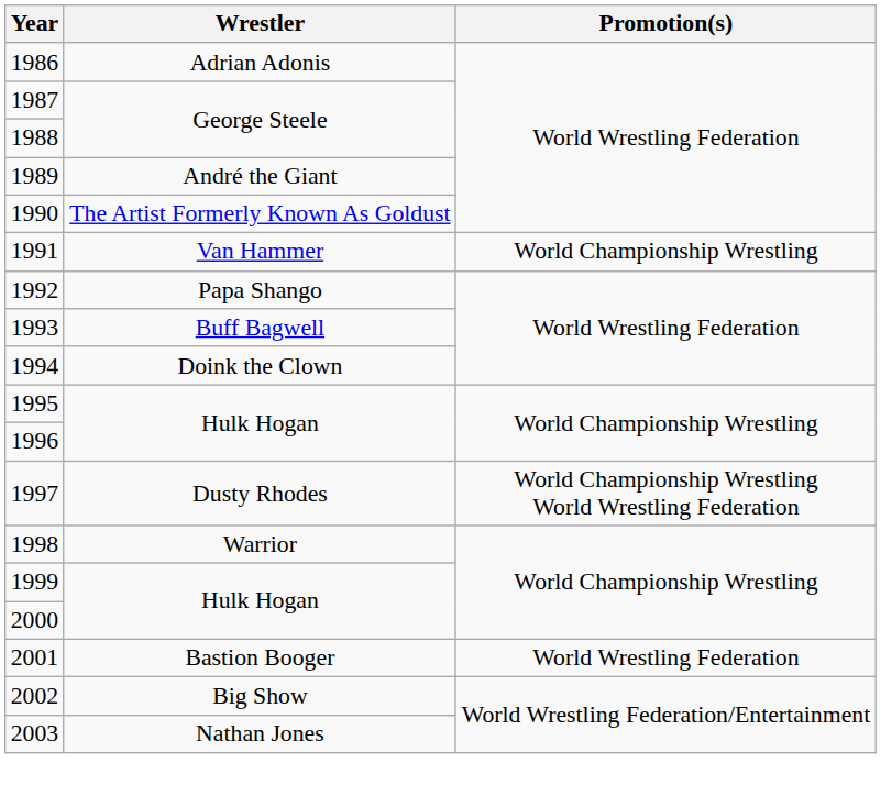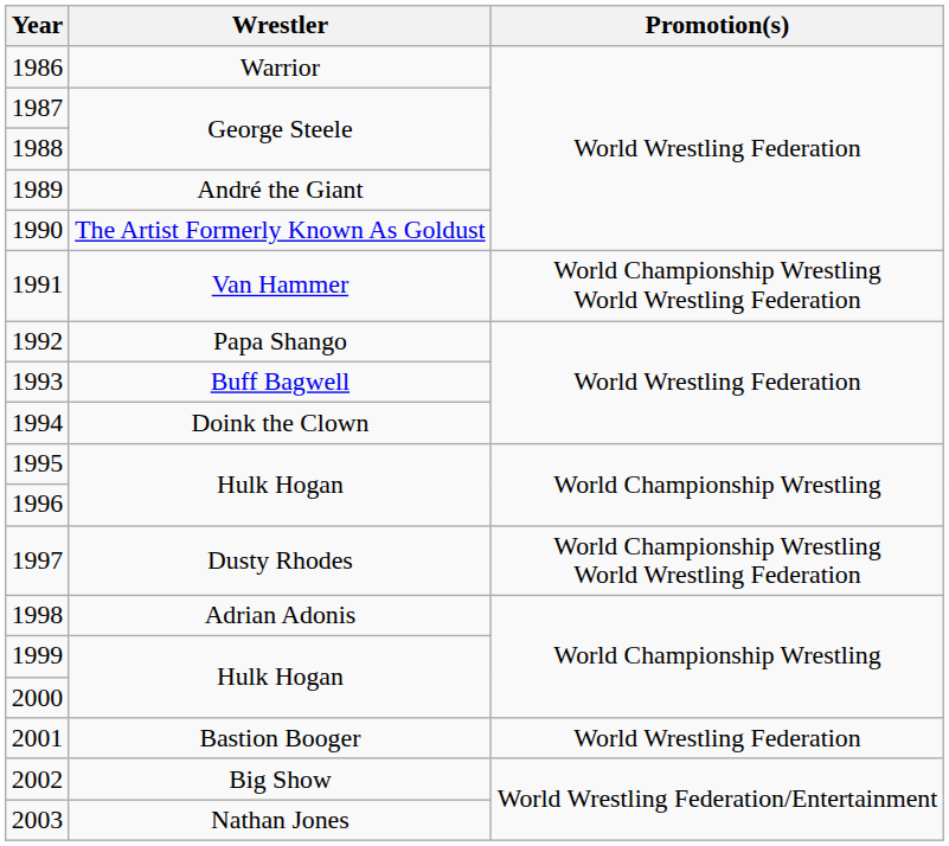 <table class="wikitable sortable" style="text-align: center">
 <tr>
 <th>Year</th>
 <th>Wrestler</th>
 <th>Promotion(s)</th>
 </tr>
 <tr>
 <td>1986</td>
-<td>Adrian Adonis</td>
+<td>Warrior</td>
 <td rowspan=5>World Wrestling Federation</td>
 </tr>
 <tr>
 <td>1987</td>
 <td rowspan=2>George Steele</td>
 </tr>
 <tr>
 <td>1988</td>
 </tr>
 <tr>
 <td>1989</td>
 <td>André the Giant</td>
 </tr>
 <tr>
 <td>1990</td>
 <td><a href='#'>The Artist Formerly Known As Goldust</a></td>
 </tr>
 <tr>
 <td>1991</td>
 <td><a href='#'>Van Hammer</a></td>
-<td>World Championship Wrestling</td>
+<td>World Championship Wrestling<br>World Wrestling Federation</td>
 </tr>
 <tr>
 <td>1992</td>
 <td>Papa Shango</td>
 <td rowspan=3>World Wrestling Federation</td>
 </tr>
 <tr>
 <td>1993</td>
 <td><a href='#'>Buff Bagwell</a></td>
 </tr>
 <tr>
 <td>1994</td>
 <td>Doink the Clown</td>
 </tr>
 <tr>
 <td>1995</td>
 <td rowspan=2>Hulk Hogan</td>
 <td rowspan=2>World Championship Wrestling</td>
 </tr>
 <tr>
 <td>1996</td>
 </tr>
 <tr>
 <td>1997</td>
 <td>Dusty Rhodes</td>
 <td>World Championship Wrestling<br>World Wrestling Federation</td>
 </tr>
 <tr>
 <td>1998</td>
-<td>Warrior</td>
+<td>Adrian Adonis</td>
 <td rowspan=3>World Championship Wrestling</td>
 </tr>
 <tr>
 <td>1999</td>
 <td rowspan=2>Hulk Hogan</td>
 </tr>
 <tr>
 <td>2000</td>
 </tr>
 <tr>
 <td>2001</td>
 <td>Bastion Booger</td>
 <td>World Wrestling Federation</td>
 </tr>
 <tr>
 <td>2002</td>
 <td>Big Show</td>
 <td rowspan=2>World Wrestling Federation/Entertainment</td>
 </tr>
 <tr>
 <td>2003</td>
 <td>Nathan Jones</td>
 </tr>
 </table>
